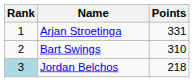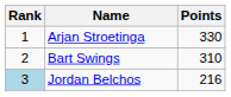 <table class="wikitable" border="1">
 <tr>
 <th width=30>Rank</th>
 <th width=150>Name</th>
 <th width=25>Points</th>
 </tr>
 <tr>
 <td align=center>1</td>
 <td> <a href='#'>Arjan Stroetinga</a></td>
-<td align=right>331</td>
+<td align=right>330</td>
 </tr>
 <tr>
 <td align=center>2</td>
 <td> <a href='#'>Bart Swings</a></td>
 <td align=right>310</td>
 </tr>
 <tr>
 <td align=center style="background: lightblue;">3</td>
 <td> <a href='#'>Jordan Belchos</a></td>
-<td align=right>218</td>
+<td align=right>216</td>
 </tr>
 </table>
